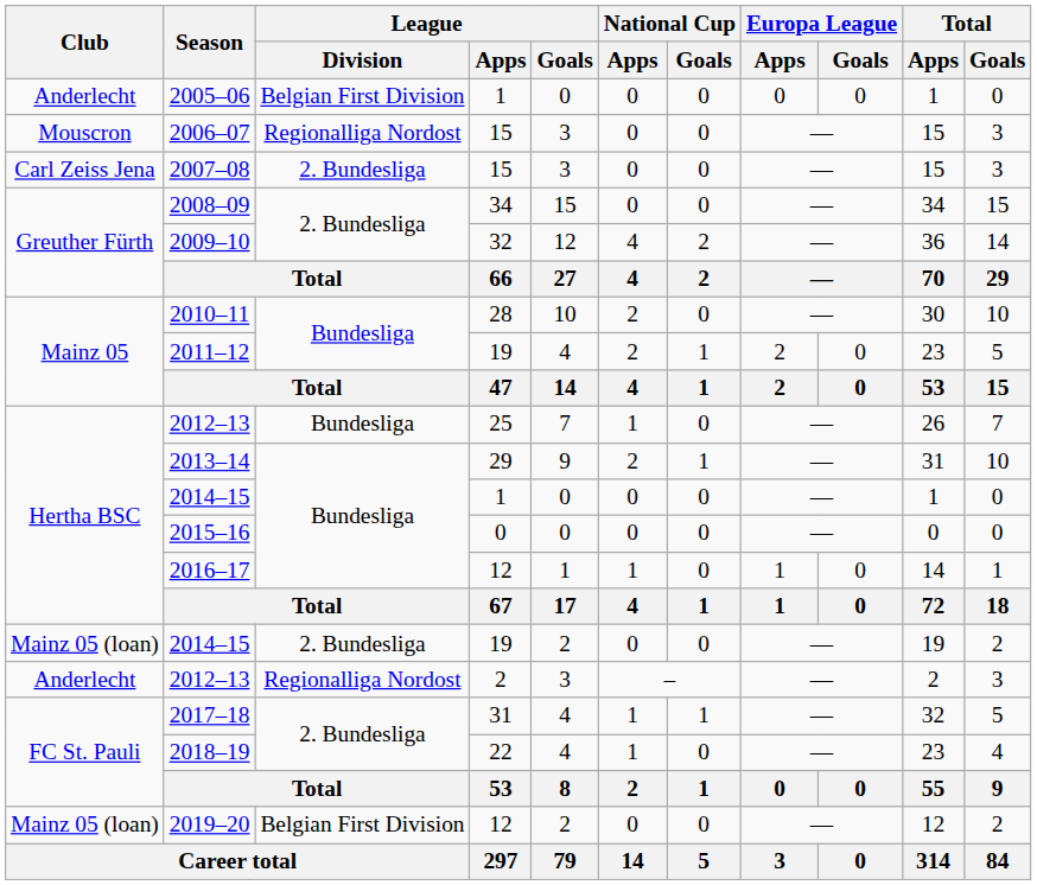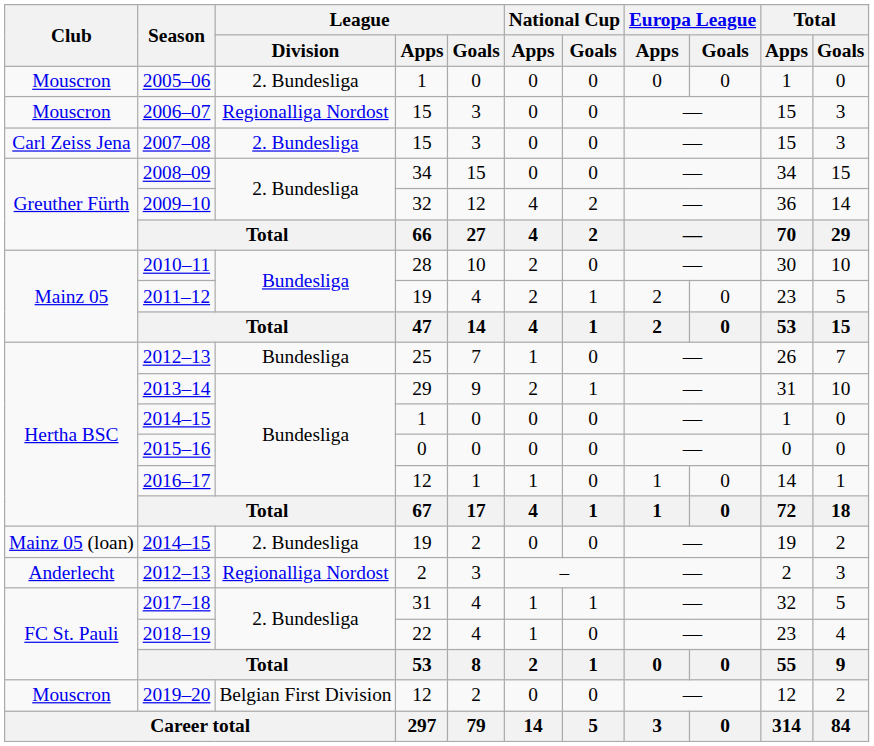 <table class="wikitable" style="text-align:center">
 <tr>
 <th rowspan="2">Club</th>
 <th rowspan="2">Season</th>
 <th colspan="3">League</th>
 <th colspan="2">National Cup</th>
 <th colspan="2"><a href='#'>Europa League</a></th>
 <th colspan="2">Total</th>
 </tr>
 <tr>
 <th>Division</th>
 <th>Apps</th>
 <th>Goals</th>
 <th>Apps</th>
 <th>Goals</th>
 <th>Apps</th>
 <th>Goals</th>
 <th>Apps</th>
 <th>Goals</th>
 </tr>
 <tr>
-<td><a href='#'>Anderlecht</a></td>
+<td><a href='#'>Mouscron</a></td>
 <td><a href='#'>2005–06</a></td>
-<td><a href='#'>Belgian First Division</a></td>
+<td>2. Bundesliga</td>
 <td>1</td>
 <td>0</td>
 <td>0</td>
 <td>0</td>
 <td>0</td>
 <td>0</td>
 <td>1</td>
 <td>0</td>
 </tr>
 <tr>
 <td><a href='#'>Mouscron</a></td>
 <td><a href='#'>2006–07</a></td>
 <td><a href='#'>Regionalliga Nordost</a></td>
 <td>15</td>
 <td>3</td>
 <td>0</td>
 <td>0</td>
 <td colspan="2">—</td>
 <td>15</td>
 <td>3</td>
 </tr>
 <tr>
 <td><a href='#'>Carl Zeiss Jena</a></td>
 <td><a href='#'>2007–08</a></td>
 <td><a href='#'>2. Bundesliga</a></td>
 <td>15</td>
 <td>3</td>
 <td>0</td>
 <td>0</td>
 <td colspan="2">—</td>
 <td>15</td>
 <td>3</td>
 </tr>
 <tr>
 <td rowspan="3"><a href='#'>Greuther Fürth</a></td>
 <td><a href='#'>2008–09</a></td>
 <td rowspan="2">2. Bundesliga</td>
 <td>34</td>
 <td>15</td>
 <td>0</td>
 <td>0</td>
 <td colspan="2">—</td>
 <td>34</td>
 <td>15</td>
 </tr>
 <tr>
 <td><a href='#'>2009–10</a></td>
 <td>32</td>
 <td>12</td>
 <td>4</td>
 <td>2</td>
 <td colspan="2">—</td>
 <td>36</td>
 <td>14</td>
 </tr>
 <tr>
 <th colspan="2">Total</th>
 <th>66</th>
 <th>27</th>
 <th>4</th>
 <th>2</th>
 <th colspan="2">—</th>
 <th>70</th>
 <th>29</th>
 </tr>
 <tr>
 <td rowspan="3"><a href='#'>Mainz 05</a></td>
 <td><a href='#'>2010–11</a></td>
 <td rowspan="2"><a href='#'>Bundesliga</a></td>
 <td>28</td>
 <td>10</td>
 <td>2</td>
 <td>0</td>
 <td colspan="2">—</td>
 <td>30</td>
 <td>10</td>
 </tr>
 <tr>
 <td><a href='#'>2011–12</a></td>
 <td>19</td>
 <td>4</td>
 <td>2</td>
 <td>1</td>
 <td>2</td>
 <td>0</td>
 <td>23</td>
 <td>5</td>
 </tr>
 <tr>
 <th colspan="2">Total</th>
 <th>47</th>
 <th>14</th>
 <th>4</th>
 <th>1</th>
 <th>2</th>
 <th>0</th>
 <th>53</th>
 <th>15</th>
 </tr>
 <tr>
 <td rowspan="6"><a href='#'>Hertha BSC</a></td>
 <td><a href='#'>2012–13</a></td>
 <td>Bundesliga</td>
 <td>25</td>
 <td>7</td>
 <td>1</td>
 <td>0</td>
 <td colspan="2">—</td>
 <td>26</td>
 <td>7</td>
 </tr>
 <tr>
 <td><a href='#'>2013–14</a></td>
 <td rowspan="4">Bundesliga</td>
 <td>29</td>
 <td>9</td>
 <td>2</td>
 <td>1</td>
 <td colspan="2">—</td>
 <td>31</td>
 <td>10</td>
 </tr>
 <tr>
 <td><a href='#'>2014–15</a></td>
 <td>1</td>
 <td>0</td>
 <td>0</td>
 <td>0</td>
 <td colspan="2">—</td>
 <td>1</td>
 <td>0</td>
 </tr>
 <tr>
 <td><a href='#'>2015–16</a></td>
 <td>0</td>
 <td>0</td>
 <td>0</td>
 <td>0</td>
 <td colspan="2">—</td>
 <td>0</td>
 <td>0</td>
 </tr>
 <tr>
 <td><a href='#'>2016–17</a></td>
 <td>12</td>
 <td>1</td>
 <td>1</td>
 <td>0</td>
 <td>1</td>
 <td>0</td>
 <td>14</td>
 <td>1</td>
 </tr>
 <tr>
 <th colspan="2">Total</th>
 <th>67</th>
 <th>17</th>
 <th>4</th>
 <th>1</th>
 <th>1</th>
 <th>0</th>
 <th>72</th>
 <th>18</th>
 </tr>
 <tr>
 <td><a href='#'>Mainz 05</a> (loan)</td>
 <td><a href='#'>2014–15</a></td>
 <td>2. Bundesliga</td>
 <td>19</td>
 <td>2</td>
 <td>0</td>
 <td>0</td>
 <td colspan="2">—</td>
 <td>19</td>
 <td>2</td>
 </tr>
 <tr>
 <td><a href='#'>Anderlecht</a></td>
 <td><a href='#'>2012–13</a></td>
 <td><a href='#'>Regionalliga Nordost</a></td>
 <td>2</td>
 <td>3</td>
 <td colspan="2">–</td>
 <td colspan="2">—</td>
 <td>2</td>
 <td>3</td>
 </tr>
 <tr>
 <td rowspan="3"><a href='#'>FC St. Pauli</a></td>
 <td><a href='#'>2017–18</a></td>
 <td rowspan="2">2. Bundesliga</td>
 <td>31</td>
 <td>4</td>
 <td>1</td>
 <td>1</td>
 <td colspan="2">—</td>
 <td>32</td>
 <td>5</td>
 </tr>
 <tr>
 <td><a href='#'>2018–19</a></td>
 <td>22</td>
 <td>4</td>
 <td>1</td>
 <td>0</td>
 <td colspan="2">—</td>
 <td>23</td>
 <td>4</td>
 </tr>
 <tr>
 <th colspan="2">Total</th>
 <th>53</th>
 <th>8</th>
 <th>2</th>
 <th>1</th>
 <th>0</th>
 <th>0</th>
 <th>55</th>
 <th>9</th>
 </tr>
 <tr>
-<td><a href='#'>Mainz 05</a> (loan)</td>
+<td><a href='#'>Mouscron</a></td>
 <td><a href='#'>2019–20</a></td>
 <td>Belgian First Division</td>
 <td>12</td>
 <td>2</td>
 <td>0</td>
 <td>0</td>
 <td colspan="2">—</td>
 <td>12</td>
 <td>2</td>
 </tr>
 <tr>
 <th colspan="3">Career total</th>
 <th>297</th>
 <th>79</th>
 <th>14</th>
 <th>5</th>
 <th>3</th>
 <th>0</th>
 <th>314</th>
 <th>84</th>
 </tr>
 </table>
